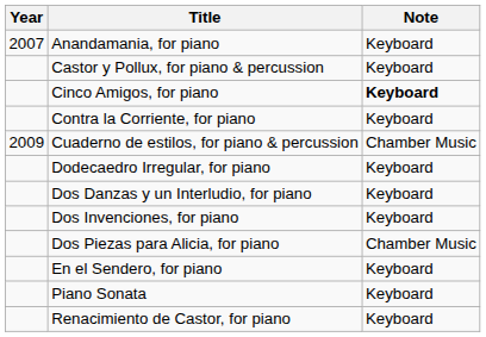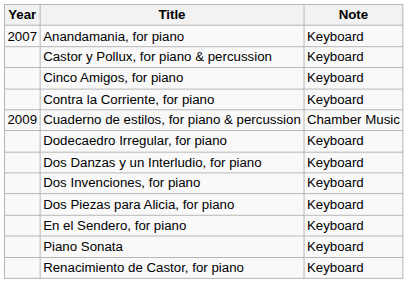 <table class="wikitable">
 <tr>
 <th>Year</th>
 <th>Title</th>
 <th>Note</th>
 </tr>
 <tr>
 <td>2007</td>
 <td>Anandamania, for piano</td>
 <td>Keyboard</td>
 </tr>
 <tr>
 <td></td>
 <td>Castor y Pollux, for piano & percussion</td>
 <td>Keyboard</td>
 </tr>
 <tr>
 <td></td>
 <td>Cinco Amigos, for piano</td>
-<td><strong>Keyboard</strong></td>
+<td>Keyboard</td>
 </tr>
 <tr>
 <td></td>
 <td>Contra la Corriente, for piano</td>
 <td>Keyboard</td>
 </tr>
 <tr>
 <td>2009</td>
 <td>Cuaderno de estilos, for piano & percussion</td>
 <td>Chamber Music</td>
 </tr>
 <tr>
 <td></td>
 <td>Dodecaedro Irregular, for piano</td>
 <td>Keyboard</td>
 </tr>
 <tr>
 <td></td>
 <td>Dos Danzas y un Interludio, for piano</td>
 <td>Keyboard</td>
 </tr>
 <tr>
 <td></td>
 <td>Dos Invenciones, for piano</td>
 <td>Keyboard</td>
 </tr>
 <tr>
 <td></td>
 <td>Dos Piezas para Alicia, for piano</td>
-<td>Chamber Music</td>
+<td>Keyboard</td>
 </tr>
 <tr>
 <td></td>
 <td>En el Sendero, for piano</td>
 <td>Keyboard</td>
 </tr>
 <tr>
 <td></td>
 <td>Piano Sonata</td>
 <td>Keyboard</td>
 </tr>
 <tr>
 <td></td>
 <td>Renacimiento de Castor, for piano</td>
 <td>Keyboard</td>
 </tr>
 </table>
